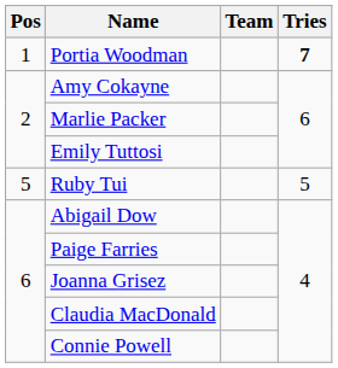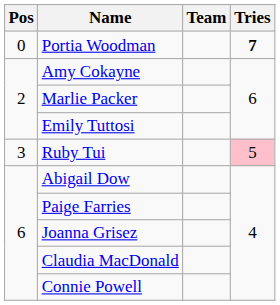 <table class="wikitable" style="text-align:center">
 <tr>
 <th>Pos</th>
 <th>Name</th>
 <th>Team</th>
 <th>Tries</th>
 </tr>
 <tr>
-<td>1</td>
+<td>0</td>
 <td align="left"><a href='#'>Portia Woodman</a></td>
 <td align="left"></td>
 <td><strong>7</strong></td>
 </tr>
 <tr>
 <td rowspan=3>2</td>
 <td align="left"><a href='#'>Amy Cokayne</a></td>
 <td align="left"></td>
 <td rowspan=3>6</td>
 </tr>
 <tr>
 <td align="left"><a href='#'>Marlie Packer</a></td>
 <td align="left"></td>
 </tr>
 <tr>
 <td align="left"><a href='#'>Emily Tuttosi</a></td>
 <td align="left"></td>
 </tr>
 <tr>
-<td>5</td>
+<td>3</td>
 <td align="left"><a href='#'>Ruby Tui</a></td>
 <td align="left"></td>
-<td>5</td>
+<td style="background: pink;">5</td>
 </tr>
 <tr>
 <td rowspan=5>6</td>
 <td align="left"><a href='#'>Abigail Dow</a></td>
 <td align="left"></td>
 <td rowspan=5>4</td>
 </tr>
 <tr>
 <td align="left"><a href='#'>Paige Farries</a></td>
 <td align="left"></td>
 </tr>
 <tr>
 <td align="left"><a href='#'>Joanna Grisez</a></td>
 <td align="left"></td>
 </tr>
 <tr>
 <td align="left"><a href='#'>Claudia MacDonald</a></td>
 <td align="left"></td>
 </tr>
 <tr>
 <td align="left"><a href='#'>Connie Powell</a></td>
 <td align="left"></td>
 </tr>
 </table>
